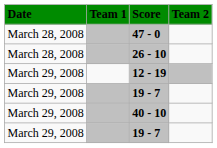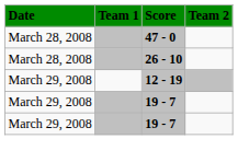 <table class="wikitable" style="margin:0.5em auto; font-size:95%">
 <tr bgcolor="#008B00">
 <td><strong>Date</strong></td>
 <td><strong>Team 1</strong></td>
 <td><strong>Score</strong></td>
 <td><strong>Team 2</strong></td>
 </tr>
 <tr>
 <td>March 28, 2008</td>
 <td bgcolor="silver"><strong></strong></td>
 <td bgcolor="silver"><strong>47 - 0</strong></td>
 <td></td>
 </tr>
 <tr>
 <td>March 28, 2008</td>
 <td bgcolor="silver"><strong></strong></td>
 <td bgcolor="silver"><strong>26 - 10</strong></td>
 <td></td>
 </tr>
 <tr>
 <td>March 29, 2008</td>
 <td></td>
 <td bgcolor="silver"><strong>12 - 19</strong></td>
 <td bgcolor="silver"><strong></strong></td>
 </tr>
 <tr>
 <td>March 29, 2008</td>
 <td bgcolor="silver"><strong></strong></td>
 <td bgcolor="silver"><strong>19 - 7</strong></td>
 <td></td>
 </tr>
 <tr>
 <td>March 29, 2008</td>
 <td bgcolor="silver"><strong></strong></td>
-<td bgcolor="silver"><strong>40 - 10</strong></td>
-<td></td>
-</tr>
-<tr>
-<td>March 29, 2008</td>
-<td bgcolor="silver"><strong></strong></td>
 <td bgcolor="silver"><strong>19 - 7</strong></td>
 <td></td>
 </tr>
 </table>
